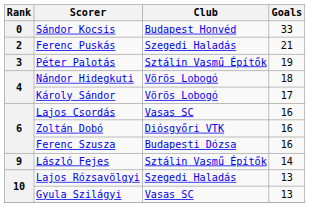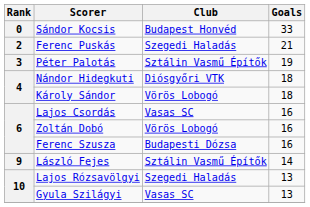 <table class="wikitable" style="text-align:center">
 <tr>
 <th>Rank</th>
 <th>Scorer</th>
 <th>Club</th>
 <th>Goals</th>
 </tr>
 <tr>
 <th rowspan="1">0</th>
 <td align=left> <a href='#'>Sándor Kocsis</a></td>
 <td align=left><a href='#'>Budapest Honvéd</a></td>
 <td>33</td>
 </tr>
 <tr>
 <th rowspan="1">2</th>
 <td align=left> <a href='#'>Ferenc Puskás</a></td>
 <td align=left><a href='#'>Szegedi Haladás</a></td>
 <td>21</td>
 </tr>
 <tr>
 <th rowspan="1">3</th>
 <td align=left> <a href='#'>Péter Palotás</a></td>
 <td align=left><a href='#'>Sztálin Vasmű Építők</a></td>
 <td>19</td>
 </tr>
 <tr>
 <th rowspan="2">4</th>
 <td align=left> <a href='#'>Nándor Hidegkuti</a></td>
-<td align=left><a href='#'>Vörös Lobogó</a></td>
+<td align=left><a href='#'>Diósgyőri VTK</a></td>
 <td>18</td>
 </tr>
 <tr>
 <td align=left> <a href='#'>Károly Sándor</a></td>
 <td align=left><a href='#'>Vörös Lobogó</a></td>
-<td>17</td>
+<td>18</td>
 </tr>
 <tr>
 <th rowspan="3">6</th>
 <td align=left> <a href='#'>Lajos Csordás</a></td>
 <td align=left><a href='#'>Vasas SC</a></td>
 <td>16</td>
 </tr>
 <tr>
 <td align=left> <a href='#'>Zoltán Dobó</a></td>
-<td align=left><a href='#'>Diósgyőri VTK</a></td>
+<td align=left><a href='#'>Vörös Lobogó</a></td>
 <td>16</td>
 </tr>
 <tr>
 <td align=left> <a href='#'>Ferenc Szusza</a></td>
 <td align=left><a href='#'>Budapesti Dózsa</a></td>
 <td>16</td>
 </tr>
 <tr>
 <th rowspan="1">9</th>
 <td align=left> <a href='#'>László Fejes</a></td>
 <td align=left><a href='#'>Sztálin Vasmű Építők</a></td>
 <td>14</td>
 </tr>
 <tr>
 <th rowspan="2">10</th>
 <td align=left> <a href='#'>Lajos Rózsavölgyi</a></td>
 <td align=left><a href='#'>Szegedi Haladás</a></td>
 <td>13</td>
 </tr>
 <tr>
 <td align=left> <a href='#'>Gyula Szilágyi</a></td>
 <td align=left><a href='#'>Vasas SC</a></td>
 <td>13</td>
 </tr>
 <tr>
 </tr>
 </table>
